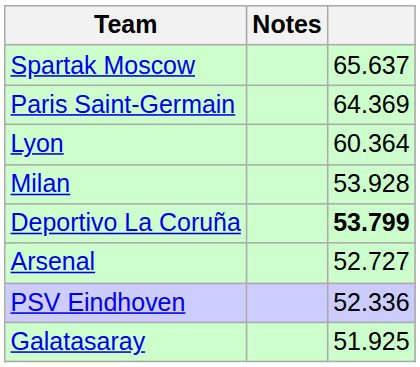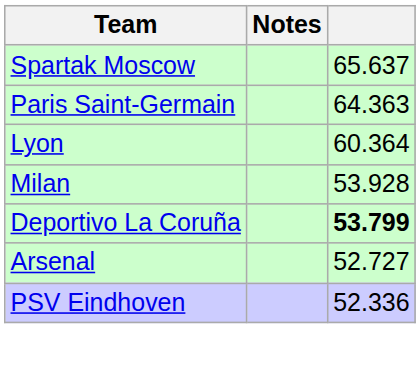 <table class="wikitable" style="float:left; margin-right:1em">
 <tr>
 <th>Team</th>
 <th>Notes</th>
 <th></th>
 </tr>
 <tr bgcolor=#ccffcc>
 <td> <a href='#'>Spartak Moscow</a></td>
 <td></td>
 <td align=right>65.637</td>
 </tr>
 <tr bgcolor=#ccffcc>
 <td> <a href='#'>Paris Saint-Germain</a></td>
 <td></td>
-<td align=right>64.369</td>
+<td align=right>64.363</td>
 </tr>
 <tr bgcolor=#ccffcc>
 <td> <a href='#'>Lyon</a></td>
 <td></td>
 <td align=right>60.364</td>
 </tr>
 <tr bgcolor=#ccffcc>
 <td> <a href='#'>Milan</a></td>
 <td></td>
 <td align=right>53.928</td>
 </tr>
 <tr bgcolor=#ccffcc>
 <td> <a href='#'>Deportivo La Coruña</a></td>
 <td></td>
 <td align=right><strong>53.799</strong></td>
 </tr>
 <tr bgcolor=#ccffcc>
 <td> <a href='#'>Arsenal</a></td>
 <td></td>
 <td align=right>52.727</td>
 </tr>
 <tr bgcolor=#ccccff>
 <td> <a href='#'>PSV Eindhoven</a></td>
 <td></td>
 <td align=right>52.336</td>
 </tr>
-<tr bgcolor=#ccffcc>
-<td> <a href='#'>Galatasaray</a></td>
-<td></td>
-<td align=right>51.925</td>
-</tr>
 </table>
